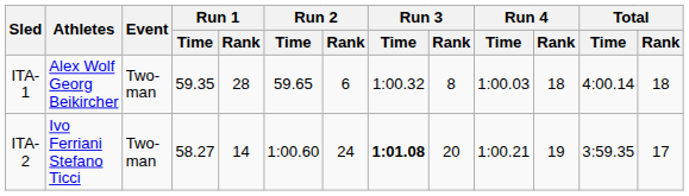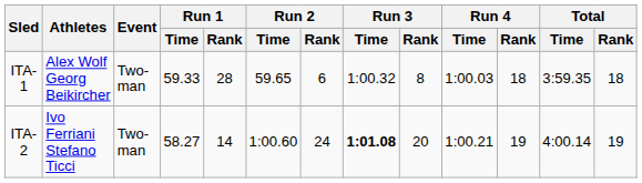 <table class="wikitable" border="1" style="font-size:90%">
 <tr>
 <th rowspan="2">Sled</th>
 <th rowspan="2">Athletes</th>
 <th rowspan="2">Event</th>
 <th colspan="2">Run 1</th>
 <th colspan="2">Run 2</th>
 <th colspan="2">Run 3</th>
 <th colspan="2">Run 4</th>
 <th colspan="2">Total</th>
 </tr>
 <tr>
 <th>Time</th>
 <th>Rank</th>
 <th>Time</th>
 <th>Rank</th>
 <th>Time</th>
 <th>Rank</th>
 <th>Time</th>
 <th>Rank</th>
 <th>Time</th>
 <th>Rank</th>
 </tr>
 <tr>
 <td align="center">ITA-1</td>
 <td><a href='#'>Alex Wolf</a><br><a href='#'>Georg Beikircher</a></td>
 <td>Two-man</td>
-<td align="center">59.35</td>
+<td align="center">59.33</td>
 <td align="center">28</td>
 <td align="center">59.65</td>
 <td align="center">6</td>
 <td align="center">1:00.32</td>
 <td align="center">8</td>
 <td align="center">1:00.03</td>
 <td align="center">18</td>
-<td align="center">4:00.14</td>
+<td align="center">3:59.35</td>
 <td align="center">18</td>
 </tr>
 <tr>
 <td align="center">ITA-2</td>
 <td><a href='#'>Ivo Ferriani</a><br><a href='#'>Stefano Ticci</a></td>
 <td>Two-man</td>
 <td align="center">58.27</td>
 <td align="center">14</td>
 <td align="center">1:00.60</td>
 <td align="center">24</td>
 <td align="center"><strong>1:01.08</strong></td>
 <td align="center">20</td>
 <td align="center">1:00.21</td>
 <td align="center">19</td>
-<td align="center">3:59.35</td>
-<td align="center">17</td>
+<td align="center">4:00.14</td>
+<td align="center">19</td>
 </tr>
 </table>
